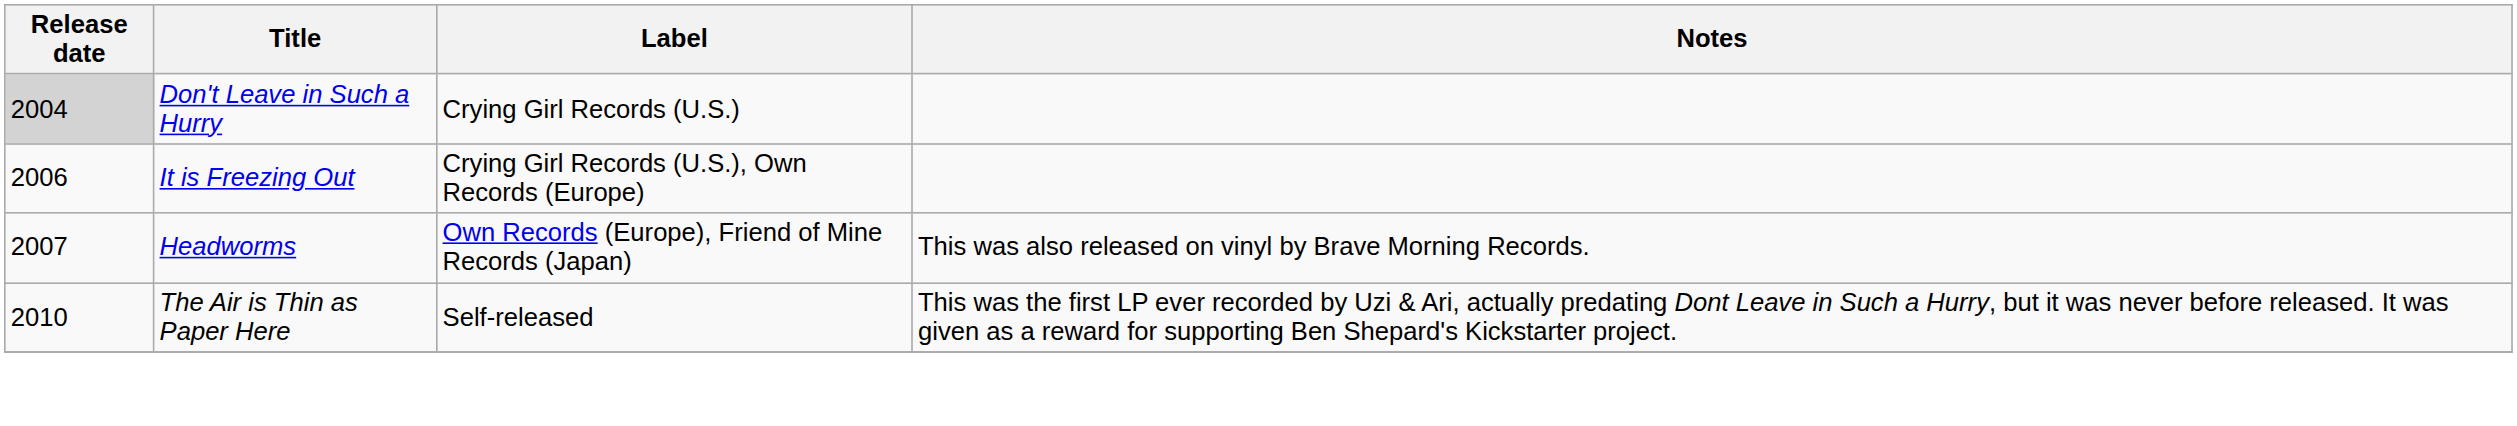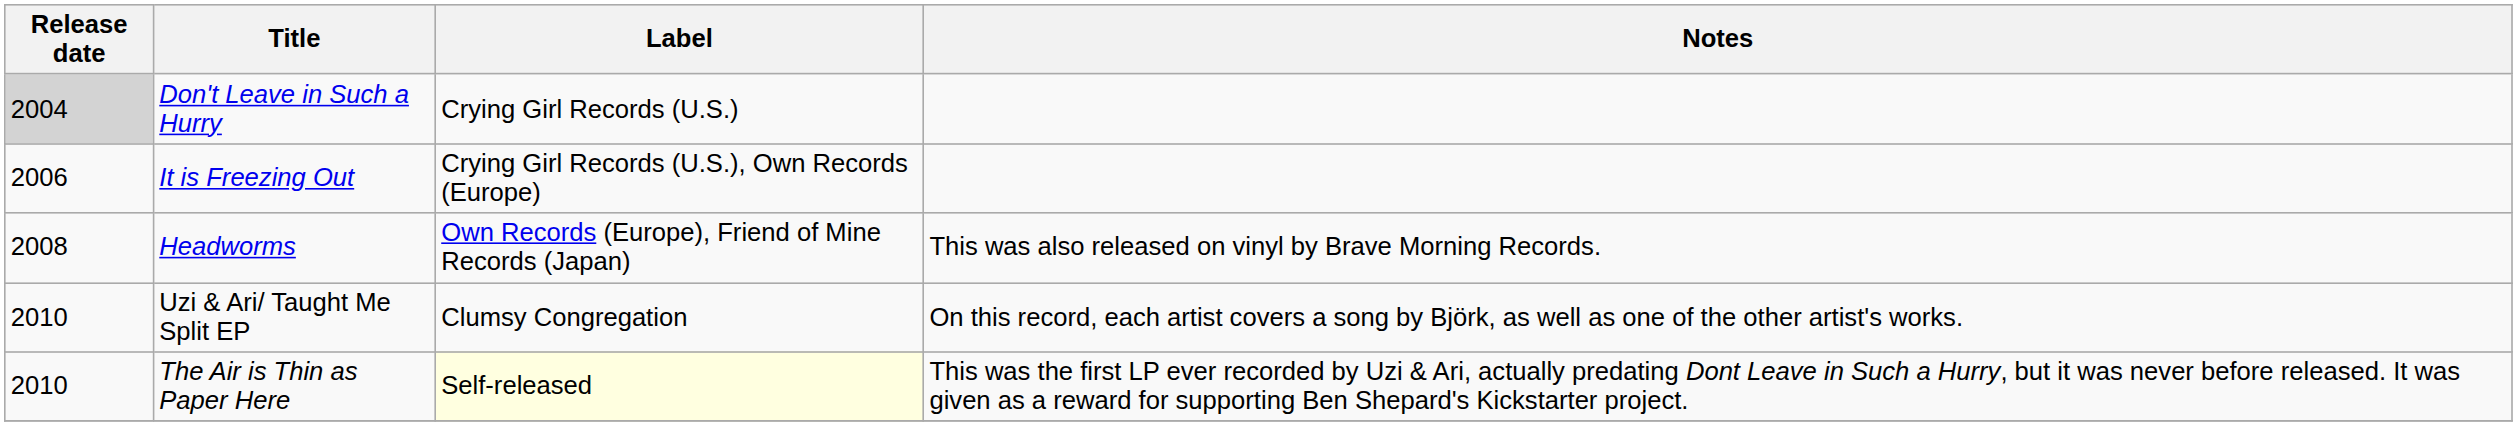 <table class="wikitable">
 <tr>
 <th>Release date</th>
 <th>Title</th>
 <th>Label</th>
 <th>Notes</th>
 </tr>
 <tr>
 <td style="background: lightgrey;">2004</td>
 <td><em><a href='#'>Don't Leave in Such a Hurry</a></em></td>
 <td>Crying Girl Records (U.S.)</td>
 <td></td>
 </tr>
 <tr>
 <td>2006</td>
 <td><em><a href='#'>It is Freezing Out</a></em></td>
 <td>Crying Girl Records (U.S.), Own Records (Europe)</td>
 <td></td>
 </tr>
 <tr>
-<td>2007</td>
+<td>2008</td>
 <td><em><a href='#'>Headworms</a></em></td>
 <td><a href='#'>Own Records</a> (Europe), Friend of Mine Records (Japan)</td>
 <td>This was also released on vinyl by Brave Morning Records.</td>
 </tr>
 <tr>
 <td>2010</td>
+<td>Uzi & Ari/ Taught Me Split EP</td>
+<td>Clumsy Congregation</td>
+<td>On this record, each artist covers a song by Björk, as well as one of the other artist's works.</td>
+</tr>
+<tr>
+<td>2010</td>
 <td><em>The Air is Thin as Paper Here</em></td>
-<td>Self-released</td>
+<td style="background: lightyellow;">Self-released</td>
 <td>This was the first LP ever recorded by Uzi & Ari, actually predating <em>Dont Leave in Such a Hurry</em>, but it was never before released. It was given as a reward for supporting Ben Shepard's Kickstarter project.</td>
 </tr>
 <tr>
 </tr>
 </table>
